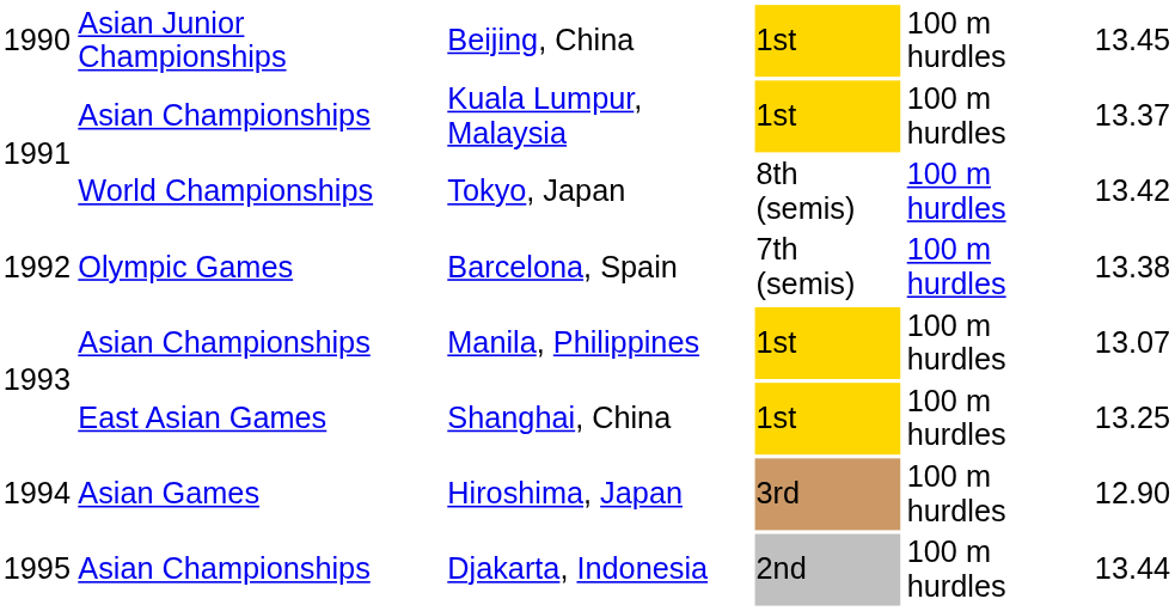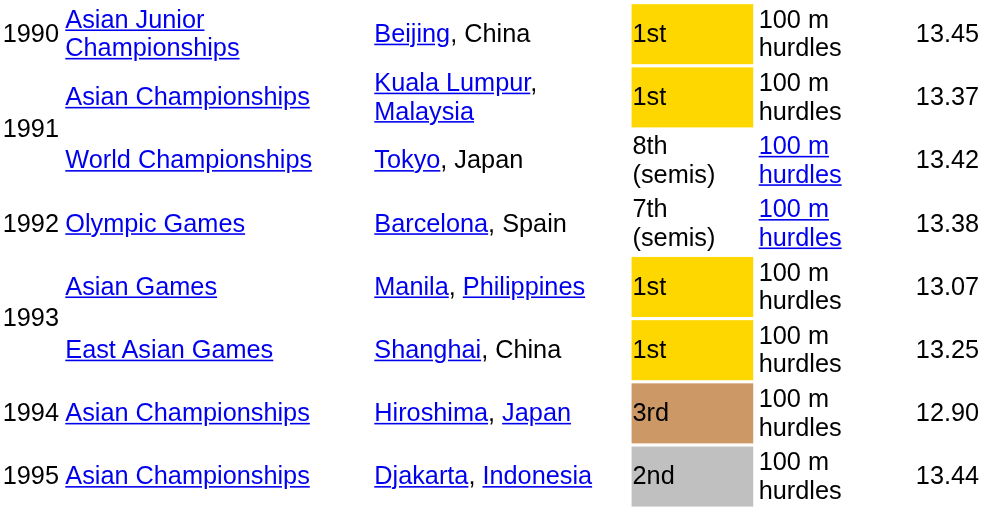 <table>
 <tr>
 <td>1990</td>
 <td><a href='#'>Asian Junior Championships</a></td>
 <td><a href='#'>Beijing</a>, China</td>
 <td bgcolor=gold>1st</td>
 <td>100 m hurdles</td>
 <td>13.45</td>
 </tr>
 <tr>
 <td rowspan=2>1991</td>
 <td><a href='#'>Asian Championships</a></td>
 <td><a href='#'>Kuala Lumpur</a>, <a href='#'>Malaysia</a></td>
 <td bgcolor="gold">1st</td>
 <td>100 m hurdles</td>
 <td>13.37</td>
 </tr>
 <tr>
 <td><a href='#'>World Championships</a></td>
 <td><a href='#'>Tokyo</a>, Japan</td>
 <td>8th (semis)</td>
 <td><a href='#'>100 m hurdles</a></td>
 <td>13.42</td>
 </tr>
 <tr>
 <td>1992</td>
 <td><a href='#'>Olympic Games</a></td>
 <td><a href='#'>Barcelona</a>, Spain</td>
 <td>7th (semis)</td>
 <td><a href='#'>100 m hurdles</a></td>
 <td>13.38</td>
 </tr>
 <tr>
 <td rowspan=2>1993</td>
-<td><a href='#'>Asian Championships</a></td>
+<td><a href='#'>Asian Games</a></td>
 <td><a href='#'>Manila</a>, <a href='#'>Philippines</a></td>
 <td bgcolor="gold">1st</td>
 <td>100 m hurdles</td>
 <td>13.07 </td>
 </tr>
 <tr>
 <td><a href='#'>East Asian Games</a></td>
 <td><a href='#'>Shanghai</a>, China</td>
 <td bgcolor=gold>1st</td>
 <td>100 m hurdles</td>
 <td>13.25</td>
 </tr>
 <tr>
 <td>1994</td>
-<td><a href='#'>Asian Games</a></td>
+<td><a href='#'>Asian Championships</a></td>
 <td><a href='#'>Hiroshima</a>, <a href='#'>Japan</a></td>
 <td bgcolor="cc9966">3rd</td>
 <td>100 m hurdles</td>
 <td>12.90</td>
 </tr>
 <tr>
 <td>1995</td>
 <td><a href='#'>Asian Championships</a></td>
 <td><a href='#'>Djakarta</a>, <a href='#'>Indonesia</a></td>
 <td bgcolor="silver">2nd</td>
 <td>100 m hurdles</td>
 <td>13.44</td>
 </tr>
 </table>
